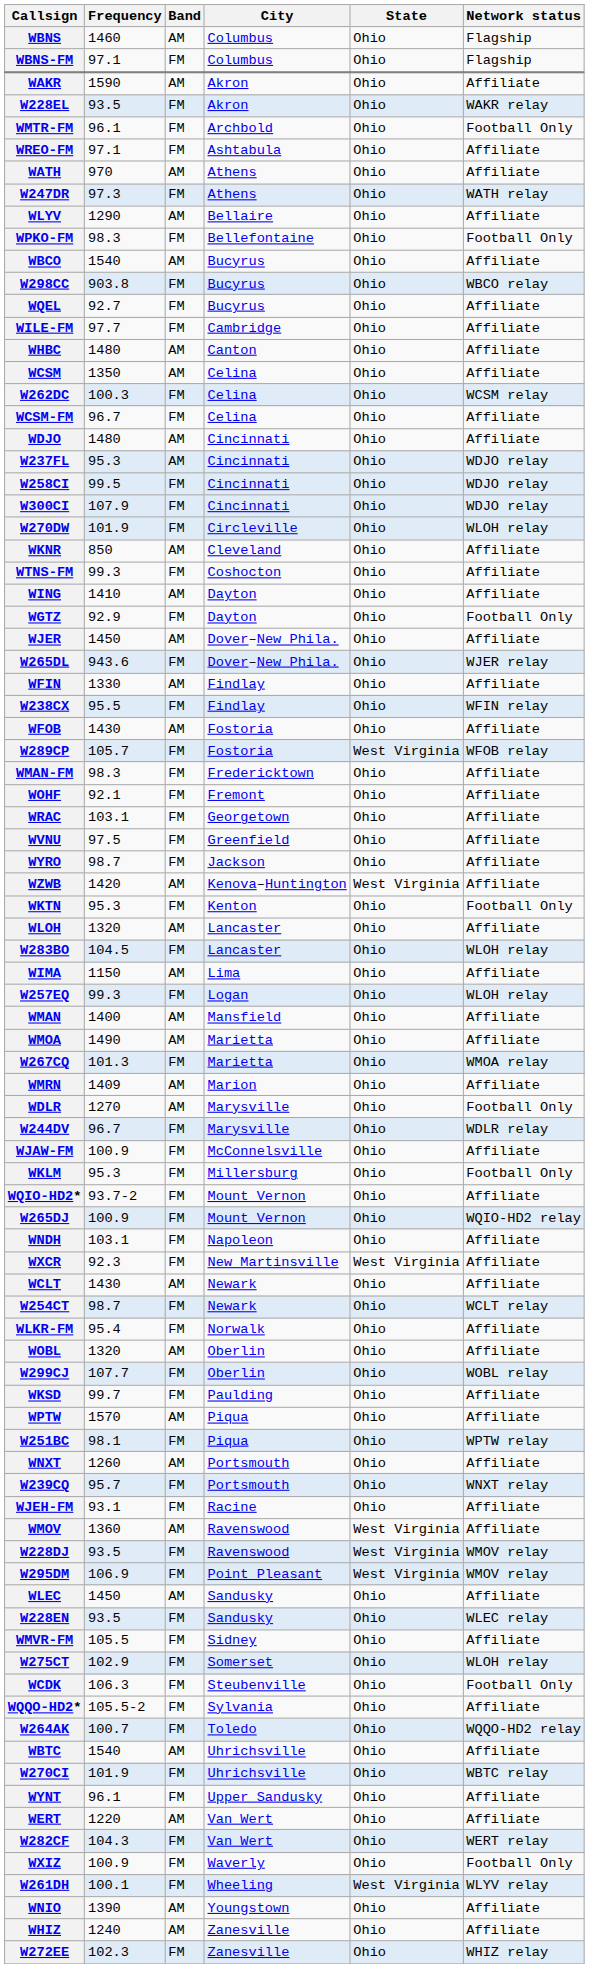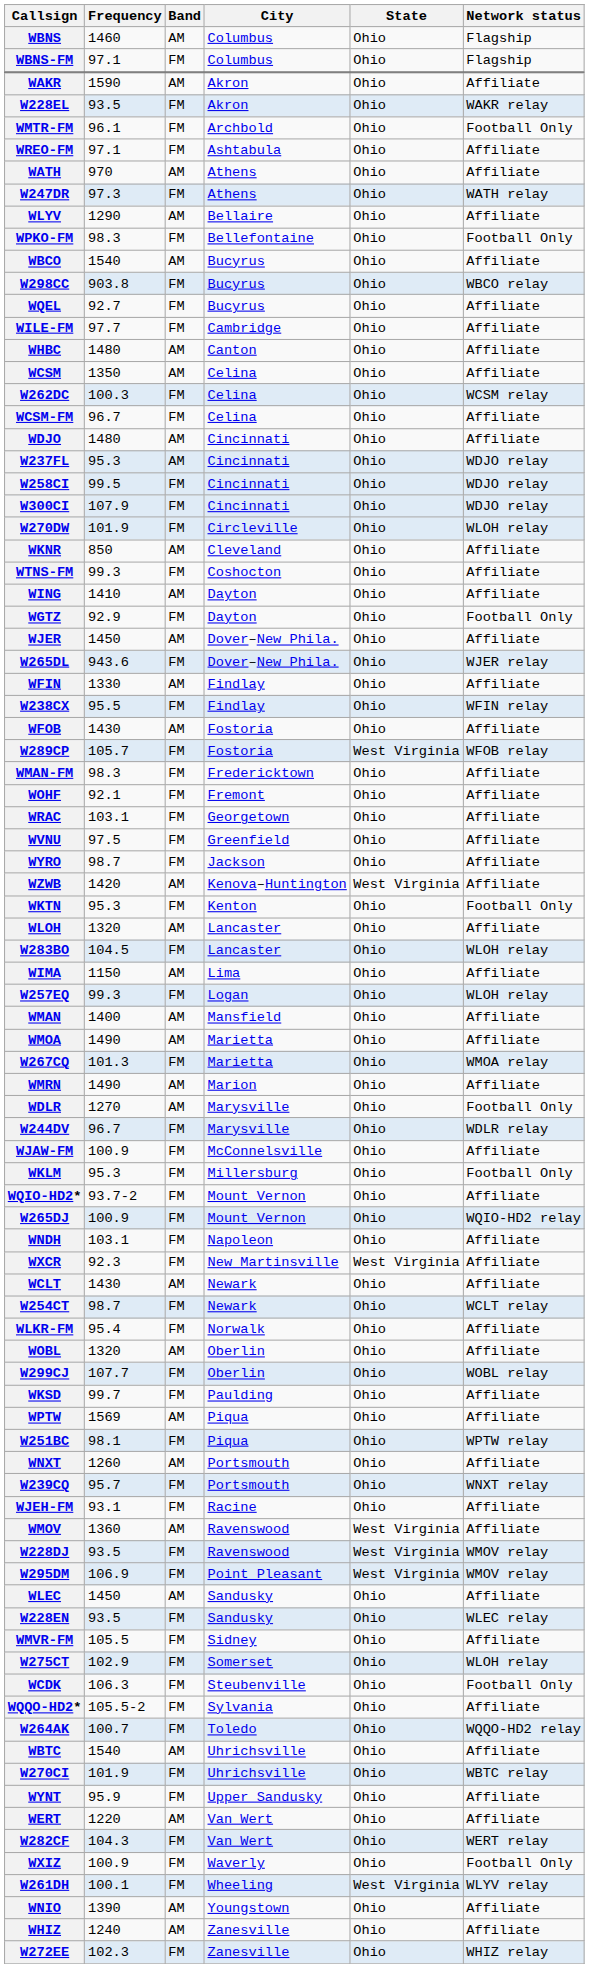 <table class="wikitable sortable">
 <tr>
 <th scope = "col">Callsign</th>
 <th scope = "col">Frequency</th>
 <th scope = "col">Band</th>
 <th scope = "col">City</th>
 <th scope = "col">State</th>
 <th scope = "col">Network status</th>
 </tr>
 <tr>
 <th scope = "row"><a href='#'>WBNS</a></th>
 <td>1460</td>
 <td>AM</td>
 <td><a href='#'>Columbus</a></td>
 <td>Ohio</td>
 <td>Flagship</td>
 </tr>
 <tr style="border-bottom: 2px solid grey">
 <th scope = "row"><a href='#'>WBNS-FM</a></th>
 <td>97.1</td>
 <td>FM</td>
 <td><a href='#'>Columbus</a></td>
 <td>Ohio</td>
 <td>Flagship</td>
 </tr>
 <tr>
 <th scope = "row"><a href='#'>WAKR</a></th>
 <td>1590</td>
 <td>AM</td>
 <td><a href='#'>Akron</a></td>
 <td>Ohio</td>
 <td>Affiliate</td>
 </tr>
 <tr style="background-color:#DFEBF6;">
 <th scope = "row"><a href='#'>W228EL</a></th>
 <td>93.5</td>
 <td>FM</td>
 <td><a href='#'>Akron</a></td>
 <td>Ohio</td>
 <td>WAKR relay</td>
 </tr>
 <tr>
 <th scope = "row"><a href='#'>WMTR-FM</a></th>
 <td>96.1</td>
 <td>FM</td>
 <td><a href='#'>Archbold</a></td>
 <td>Ohio</td>
 <td>Football Only</td>
 </tr>
 <tr>
 <th scope = "row"><a href='#'>WREO-FM</a></th>
 <td>97.1</td>
 <td>FM</td>
 <td><a href='#'>Ashtabula</a></td>
 <td>Ohio</td>
 <td>Affiliate</td>
 </tr>
 <tr>
 <th scope = "row"><a href='#'>WATH</a></th>
 <td>970</td>
 <td>AM</td>
 <td><a href='#'>Athens</a></td>
 <td>Ohio</td>
 <td>Affiliate</td>
 </tr>
 <tr style="background-color:#DFEBF6;">
 <th scope = "row"><a href='#'>W247DR</a></th>
 <td>97.3</td>
 <td>FM</td>
 <td><a href='#'>Athens</a></td>
 <td>Ohio</td>
 <td>WATH relay</td>
 </tr>
 <tr>
 <th scope = "row"><a href='#'>WLYV</a></th>
 <td>1290</td>
 <td>AM</td>
 <td><a href='#'>Bellaire</a></td>
 <td>Ohio</td>
 <td>Affiliate</td>
 </tr>
 <tr>
 <th scope = "row"><a href='#'>WPKO-FM</a></th>
 <td>98.3</td>
 <td>FM</td>
 <td><a href='#'>Bellefontaine</a></td>
 <td>Ohio</td>
 <td>Football Only</td>
 </tr>
 <tr>
 <th scope = "row"><a href='#'>WBCO</a></th>
 <td>1540</td>
 <td>AM</td>
 <td><a href='#'>Bucyrus</a></td>
 <td>Ohio</td>
 <td>Affiliate</td>
 </tr>
 <tr style="background-color:#DFEBF6;">
 <th scope = "row"><a href='#'>W298CC</a></th>
 <td>903.8</td>
 <td>FM</td>
 <td><a href='#'>Bucyrus</a></td>
 <td>Ohio</td>
 <td>WBCO relay</td>
 </tr>
 <tr>
 <th scope = "row"><a href='#'>WQEL</a></th>
 <td>92.7</td>
 <td>FM</td>
 <td><a href='#'>Bucyrus</a></td>
 <td>Ohio</td>
 <td>Affiliate</td>
 </tr>
 <tr>
 <th scope = "row"><a href='#'>WILE-FM</a></th>
 <td>97.7</td>
 <td>FM</td>
 <td><a href='#'>Cambridge</a></td>
 <td>Ohio</td>
 <td>Affiliate</td>
 </tr>
 <tr>
 <th scope = "row"><a href='#'>WHBC</a></th>
 <td>1480</td>
 <td>AM</td>
 <td><a href='#'>Canton</a></td>
 <td>Ohio</td>
 <td>Affiliate</td>
 </tr>
 <tr>
 <th scope = "row"><a href='#'>WCSM</a></th>
 <td>1350</td>
 <td>AM</td>
 <td><a href='#'>Celina</a></td>
 <td>Ohio</td>
 <td>Affiliate</td>
 </tr>
 <tr style="background-color:#DFEBF6;">
 <th scope = "row"><a href='#'>W262DC</a></th>
 <td>100.3</td>
 <td>FM</td>
 <td><a href='#'>Celina</a></td>
 <td>Ohio</td>
 <td>WCSM relay</td>
 </tr>
 <tr>
 <th scope = "row"><a href='#'>WCSM-FM</a></th>
 <td>96.7</td>
 <td>FM</td>
 <td><a href='#'>Celina</a></td>
 <td>Ohio</td>
 <td>Affiliate</td>
 </tr>
 <tr>
 <th scope = "row"><a href='#'>WDJO</a></th>
 <td>1480</td>
 <td>AM</td>
 <td><a href='#'>Cincinnati</a></td>
 <td>Ohio</td>
 <td>Affiliate</td>
 </tr>
 <tr style="background-color:#DFEBF6;">
 <th scope = "row"><a href='#'>W237FL</a></th>
 <td>95.3</td>
 <td>AM</td>
 <td><a href='#'>Cincinnati</a></td>
 <td>Ohio</td>
 <td>WDJO relay</td>
 </tr>
 <tr style="background-color:#DFEBF6;">
 <th scope = "row"><a href='#'>W258CI</a></th>
 <td>99.5</td>
 <td>FM</td>
 <td><a href='#'>Cincinnati</a></td>
 <td>Ohio</td>
 <td>WDJO relay</td>
 </tr>
 <tr style="background-color:#DFEBF6;">
 <th scope = "row"><a href='#'>W300CI</a></th>
 <td>107.9</td>
 <td>FM</td>
 <td><a href='#'>Cincinnati</a></td>
 <td>Ohio</td>
 <td>WDJO relay</td>
 </tr>
 <tr style="background-color:#DFEBF6;">
 <th scope = "row"><a href='#'>W270DW</a></th>
 <td>101.9</td>
 <td>FM</td>
 <td><a href='#'>Circleville</a></td>
 <td>Ohio</td>
 <td>WLOH relay</td>
 </tr>
 <tr>
 <th scope = "row"><a href='#'>WKNR</a></th>
 <td>850</td>
 <td>AM</td>
 <td><a href='#'>Cleveland</a></td>
 <td>Ohio</td>
 <td>Affiliate</td>
 </tr>
 <tr>
 <th scope = "row"><a href='#'>WTNS-FM</a></th>
 <td>99.3</td>
 <td>FM</td>
 <td><a href='#'>Coshocton</a></td>
 <td>Ohio</td>
 <td>Affiliate</td>
 </tr>
 <tr>
 <th scope = "row"><a href='#'>WING</a></th>
 <td>1410</td>
 <td>AM</td>
 <td><a href='#'>Dayton</a></td>
 <td>Ohio</td>
 <td>Affiliate</td>
 </tr>
 <tr>
 <th scope = "row"><a href='#'>WGTZ</a></th>
 <td>92.9</td>
 <td>FM</td>
 <td><a href='#'>Dayton</a></td>
 <td>Ohio</td>
 <td>Football Only</td>
 </tr>
 <tr>
 <th scope = "row"><a href='#'>WJER</a></th>
 <td>1450</td>
 <td>AM</td>
 <td><a href='#'>Dover</a>–<a href='#'>New Phila.</a></td>
 <td>Ohio</td>
 <td>Affiliate</td>
 </tr>
 <tr style="background-color:#DFEBF6;">
 <th scope = "row"><a href='#'>W265DL</a></th>
 <td>943.6</td>
 <td>FM</td>
 <td><a href='#'>Dover</a>–<a href='#'>New Phila.</a></td>
 <td>Ohio</td>
 <td>WJER relay</td>
 </tr>
 <tr>
 <th scope = "row"><a href='#'>WFIN</a></th>
 <td>1330</td>
 <td>AM</td>
 <td><a href='#'>Findlay</a></td>
 <td>Ohio</td>
 <td>Affiliate</td>
 </tr>
 <tr style="background-color:#DFEBF6;">
 <th scope = "row"><a href='#'>W238CX</a></th>
 <td>95.5</td>
 <td>FM</td>
 <td><a href='#'>Findlay</a></td>
 <td>Ohio</td>
 <td>WFIN relay</td>
 </tr>
 <tr>
 <th scope = "row"><a href='#'>WFOB</a></th>
 <td>1430</td>
 <td>AM</td>
 <td><a href='#'>Fostoria</a></td>
 <td>Ohio</td>
 <td>Affiliate</td>
 </tr>
 <tr style="background-color:#DFEBF6;">
 <th scope = "row"><a href='#'>W289CP</a></th>
 <td>105.7</td>
 <td>FM</td>
 <td><a href='#'>Fostoria</a></td>
 <td>West Virginia</td>
 <td>WFOB relay</td>
 </tr>
 <tr>
 <th scope = "row"><a href='#'>WMAN-FM</a></th>
 <td>98.3</td>
 <td>FM</td>
 <td><a href='#'>Fredericktown</a></td>
 <td>Ohio</td>
 <td>Affiliate</td>
 </tr>
 <tr>
 <th scope = "row"><a href='#'>WOHF</a></th>
 <td>92.1</td>
 <td>FM</td>
 <td><a href='#'>Fremont</a></td>
 <td>Ohio</td>
 <td>Affiliate</td>
 </tr>
 <tr>
 <th scope = "row"><a href='#'>WRAC</a></th>
 <td>103.1</td>
 <td>FM</td>
 <td><a href='#'>Georgetown</a></td>
 <td>Ohio</td>
 <td>Affiliate</td>
 </tr>
 <tr>
 <th scope = "row"><a href='#'>WVNU</a></th>
 <td>97.5</td>
 <td>FM</td>
 <td><a href='#'>Greenfield</a></td>
 <td>Ohio</td>
 <td>Affiliate</td>
 </tr>
 <tr>
 <th scope = "row"><a href='#'>WYRO</a></th>
 <td>98.7</td>
 <td>FM</td>
 <td><a href='#'>Jackson</a></td>
 <td>Ohio</td>
 <td>Affiliate</td>
 </tr>
 <tr>
 <th scope = "row"><a href='#'>WZWB</a></th>
 <td>1420</td>
 <td>AM</td>
 <td><a href='#'>Kenova</a>–<a href='#'>Huntington</a></td>
 <td>West Virginia</td>
 <td>Affiliate</td>
 </tr>
 <tr>
 <th scope = "row"><a href='#'>WKTN</a></th>
 <td>95.3</td>
 <td>FM</td>
 <td><a href='#'>Kenton</a></td>
 <td>Ohio</td>
 <td>Football Only</td>
 </tr>
 <tr>
 <th scope = "row"><a href='#'>WLOH</a></th>
 <td>1320</td>
 <td>AM</td>
 <td><a href='#'>Lancaster</a></td>
 <td>Ohio</td>
 <td>Affiliate</td>
 </tr>
 <tr style="background-color:#DFEBF6;">
 <th scope = "row"><a href='#'>W283BO</a></th>
 <td>104.5</td>
 <td>FM</td>
 <td><a href='#'>Lancaster</a></td>
 <td>Ohio</td>
 <td>WLOH relay</td>
 </tr>
 <tr>
 <th scope = "row"><a href='#'>WIMA</a></th>
 <td>1150</td>
 <td>AM</td>
 <td><a href='#'>Lima</a></td>
 <td>Ohio</td>
 <td>Affiliate</td>
 </tr>
 <tr style="background-color:#DFEBF6;">
 <th scope = "row"><a href='#'>W257EQ</a></th>
 <td>99.3</td>
 <td>FM</td>
 <td><a href='#'>Logan</a></td>
 <td>Ohio</td>
 <td>WLOH relay</td>
 </tr>
 <tr>
 <th scope = "row"><a href='#'>WMAN</a></th>
 <td>1400</td>
 <td>AM</td>
 <td><a href='#'>Mansfield</a></td>
 <td>Ohio</td>
 <td>Affiliate</td>
 </tr>
 <tr>
 <th scope = "row"><a href='#'>WMOA</a></th>
 <td>1490</td>
 <td>AM</td>
 <td><a href='#'>Marietta</a></td>
 <td>Ohio</td>
 <td>Affiliate</td>
 </tr>
 <tr style="background-color:#DFEBF6;">
 <th scope = "row"><a href='#'>W267CQ</a></th>
 <td>101.3</td>
 <td>FM</td>
 <td><a href='#'>Marietta</a></td>
 <td>Ohio</td>
 <td>WMOA relay</td>
 </tr>
 <tr>
 <th scope = "row"><a href='#'>WMRN</a></th>
-<td>1409</td>
+<td>1490</td>
 <td>AM</td>
 <td><a href='#'>Marion</a></td>
 <td>Ohio</td>
 <td>Affiliate</td>
 </tr>
 <tr>
 <th scope = "row"><a href='#'>WDLR</a></th>
 <td>1270</td>
 <td>AM</td>
 <td><a href='#'>Marysville</a></td>
 <td>Ohio</td>
 <td>Football Only</td>
 </tr>
 <tr style="background-color:#DFEBF6;">
 <th scope = "row"><a href='#'>W244DV</a></th>
 <td>96.7</td>
 <td>FM</td>
 <td><a href='#'>Marysville</a></td>
 <td>Ohio</td>
 <td>WDLR relay</td>
 </tr>
 <tr>
 <th scope = "row"><a href='#'>WJAW-FM</a></th>
 <td>100.9</td>
 <td>FM</td>
 <td><a href='#'>McConnelsville</a></td>
 <td>Ohio</td>
 <td>Affiliate</td>
 </tr>
 <tr>
 <th scope = "row"><a href='#'>WKLM</a></th>
 <td>95.3</td>
 <td>FM</td>
 <td><a href='#'>Millersburg</a></td>
 <td>Ohio</td>
 <td>Football Only</td>
 </tr>
 <tr>
 <th scope = "row"><a href='#'>WQIO-HD2</a>*</th>
 <td>93.7-2</td>
 <td>FM</td>
 <td><a href='#'>Mount Vernon</a></td>
 <td>Ohio</td>
 <td>Affiliate</td>
 </tr>
 <tr style="background-color:#DFEBF6;">
 <th scope = "row"><a href='#'>W265DJ</a></th>
 <td>100.9</td>
 <td>FM</td>
 <td><a href='#'>Mount Vernon</a></td>
 <td>Ohio</td>
 <td>WQIO-HD2 relay</td>
 </tr>
 <tr>
 <th scope = "row"><a href='#'>WNDH</a></th>
 <td>103.1</td>
 <td>FM</td>
 <td><a href='#'>Napoleon</a></td>
 <td>Ohio</td>
 <td>Affiliate</td>
 </tr>
 <tr>
 <th scope = "row"><a href='#'>WXCR</a></th>
 <td>92.3</td>
 <td>FM</td>
 <td><a href='#'>New Martinsville</a></td>
 <td>West Virginia</td>
 <td>Affiliate</td>
 </tr>
 <tr>
 <th scope = "row"><a href='#'>WCLT</a></th>
 <td>1430</td>
 <td>AM</td>
 <td><a href='#'>Newark</a></td>
 <td>Ohio</td>
 <td>Affiliate</td>
 </tr>
 <tr style="background-color:#DFEBF6;">
 <th scope = "row"><a href='#'>W254CT</a></th>
 <td>98.7</td>
 <td>FM</td>
 <td><a href='#'>Newark</a></td>
 <td>Ohio</td>
 <td>WCLT relay</td>
 </tr>
 <tr>
 <th scope = "row"><a href='#'>WLKR-FM</a></th>
 <td>95.4</td>
 <td>FM</td>
 <td><a href='#'>Norwalk</a></td>
 <td>Ohio</td>
 <td>Affiliate</td>
 </tr>
 <tr>
 <th scope="row"><a href='#'>WOBL</a></th>
 <td data-sort-value="001320">1320</td>
 <td>AM</td>
 <td><a href='#'>Oberlin</a></td>
 <td>Ohio</td>
 <td>Affiliate</td>
 </tr>
 <tr style="background-color:#DFEBF6;">
 <th scope="row"><a href='#'>W299CJ</a></th>
 <td data-sort-value="107790">107.7</td>
 <td>FM</td>
 <td><a href='#'>Oberlin</a></td>
 <td>Ohio</td>
 <td>WOBL relay</td>
 </tr>
 <tr>
 <th scope = "row"><a href='#'>WKSD</a></th>
 <td>99.7</td>
 <td>FM</td>
 <td><a href='#'>Paulding</a></td>
 <td>Ohio</td>
 <td>Affiliate</td>
 </tr>
 <tr>
 <th scope = "row"><a href='#'>WPTW</a></th>
-<td>1570</td>
+<td>1569</td>
 <td>AM</td>
 <td><a href='#'>Piqua</a></td>
 <td>Ohio</td>
 <td>Affiliate</td>
 </tr>
 <tr style="background-color:#DFEBF6;">
 <th scope = "row"><a href='#'>W251BC</a></th>
 <td>98.1</td>
 <td>FM</td>
 <td><a href='#'>Piqua</a></td>
 <td>Ohio</td>
 <td>WPTW relay</td>
 </tr>
 <tr>
 <th scope = "row"><a href='#'>WNXT</a></th>
 <td>1260</td>
 <td>AM</td>
 <td><a href='#'>Portsmouth</a></td>
 <td>Ohio</td>
 <td>Affiliate</td>
 </tr>
 <tr style="background-color:#DFEBF6;">
 <th scope = "row"><a href='#'>W239CQ</a></th>
 <td>95.7</td>
 <td>FM</td>
 <td><a href='#'>Portsmouth</a></td>
 <td>Ohio</td>
 <td>WNXT relay</td>
 </tr>
 <tr>
 <th scope = "row"><a href='#'>WJEH-FM</a></th>
 <td>93.1</td>
 <td>FM</td>
 <td><a href='#'>Racine</a></td>
 <td>Ohio</td>
 <td>Affiliate</td>
 </tr>
 <tr>
 <th scope = "row"><a href='#'>WMOV</a></th>
 <td>1360</td>
 <td>AM</td>
 <td><a href='#'>Ravenswood</a></td>
 <td>West Virginia</td>
 <td>Affiliate</td>
 </tr>
 <tr style="background-color:#DFEBF6;">
 <th scope = "row"><a href='#'>W228DJ</a></th>
 <td>93.5</td>
 <td>FM</td>
 <td><a href='#'>Ravenswood</a></td>
 <td>West Virginia</td>
 <td>WMOV relay</td>
 </tr>
 <tr style="background-color:#DFEBF6;">
 <th scope = "row"><a href='#'>W295DM</a></th>
 <td>106.9</td>
 <td>FM</td>
 <td><a href='#'>Point Pleasant</a></td>
 <td>West Virginia</td>
 <td>WMOV relay</td>
 </tr>
 <tr>
 <th scope = "row"><a href='#'>WLEC</a></th>
 <td>1450</td>
 <td>AM</td>
 <td><a href='#'>Sandusky</a></td>
 <td>Ohio</td>
 <td>Affiliate</td>
 </tr>
 <tr style="background-color:#DFEBF6;">
 <th scope = "row"><a href='#'>W228EN</a></th>
 <td>93.5</td>
 <td>FM</td>
 <td><a href='#'>Sandusky</a></td>
 <td>Ohio</td>
 <td>WLEC relay</td>
 </tr>
 <tr>
 <th scope = "row"><a href='#'>WMVR-FM</a></th>
 <td>105.5</td>
 <td>FM</td>
 <td><a href='#'>Sidney</a></td>
 <td>Ohio</td>
 <td>Affiliate</td>
 </tr>
 <tr style="background-color:#DFEBF6;">
 <th scope = "row"><a href='#'>W275CT</a></th>
 <td>102.9</td>
 <td>FM</td>
 <td><a href='#'>Somerset</a></td>
 <td>Ohio</td>
 <td>WLOH relay</td>
 </tr>
 <tr>
 <th scope = "row"><a href='#'>WCDK</a></th>
 <td>106.3</td>
 <td>FM</td>
 <td><a href='#'>Steubenville</a></td>
 <td>Ohio</td>
 <td>Football Only</td>
 </tr>
 <tr>
 <th scope = "row"><a href='#'>WQQO-HD2</a>*</th>
 <td>105.5-2</td>
 <td>FM</td>
 <td><a href='#'>Sylvania</a></td>
 <td>Ohio</td>
 <td>Affiliate</td>
 </tr>
 <tr style="background-color:#DFEBF6;">
 <th scope = "row"><a href='#'>W264AK</a></th>
 <td>100.7</td>
 <td>FM</td>
 <td><a href='#'>Toledo</a></td>
 <td>Ohio</td>
 <td>WQQO-HD2 relay</td>
 </tr>
 <tr>
 <th scope = "row"><a href='#'>WBTC</a></th>
 <td>1540</td>
 <td>AM</td>
 <td><a href='#'>Uhrichsville</a></td>
 <td>Ohio</td>
 <td>Affiliate</td>
 </tr>
 <tr style="background-color:#DFEBF6;">
 <th scope = "row"><a href='#'>W270CI</a></th>
 <td>101.9</td>
 <td>FM</td>
 <td><a href='#'>Uhrichsville</a></td>
 <td>Ohio</td>
 <td>WBTC relay</td>
 </tr>
 <tr>
 <th scope = "row"><a href='#'>WYNT</a></th>
-<td>96.1</td>
+<td>95.9</td>
 <td>FM</td>
 <td><a href='#'>Upper Sandusky</a></td>
 <td>Ohio</td>
 <td>Affiliate</td>
 </tr>
 <tr>
 <th scope = "row"><a href='#'>WERT</a></th>
 <td>1220</td>
 <td>AM</td>
 <td><a href='#'>Van Wert</a></td>
 <td>Ohio</td>
 <td>Affiliate</td>
 </tr>
 <tr style="background-color:#DFEBF6;">
 <th scope = "row"><a href='#'>W282CF</a></th>
 <td>104.3</td>
 <td>FM</td>
 <td><a href='#'>Van Wert</a></td>
 <td>Ohio</td>
 <td>WERT relay</td>
 </tr>
 <tr>
 <th scope = "row"><a href='#'>WXIZ</a></th>
 <td>100.9</td>
 <td>FM</td>
 <td><a href='#'>Waverly</a></td>
 <td>Ohio</td>
 <td>Football Only</td>
 </tr>
 <tr style="background-color:#DFEBF6;">
 <th scope = "row"><a href='#'>W261DH</a></th>
 <td>100.1</td>
 <td>FM</td>
 <td><a href='#'>Wheeling</a></td>
 <td>West Virginia</td>
 <td>WLYV relay</td>
 </tr>
 <tr>
 <th scope = "row"><a href='#'>WNIO</a></th>
 <td>1390</td>
 <td>AM</td>
 <td><a href='#'>Youngstown</a></td>
 <td>Ohio</td>
 <td>Affiliate</td>
 </tr>
 <tr>
 <th scope = "row"><a href='#'>WHIZ</a></th>
 <td>1240</td>
 <td>AM</td>
 <td><a href='#'>Zanesville</a></td>
 <td>Ohio</td>
 <td>Affiliate</td>
 </tr>
 <tr style="background-color:#DFEBF6;">
 <th scope = "row"><a href='#'>W272EE</a></th>
 <td>102.3</td>
 <td>FM</td>
 <td><a href='#'>Zanesville</a></td>
 <td>Ohio</td>
 <td>WHIZ relay</td>
 </tr>
 </table>
